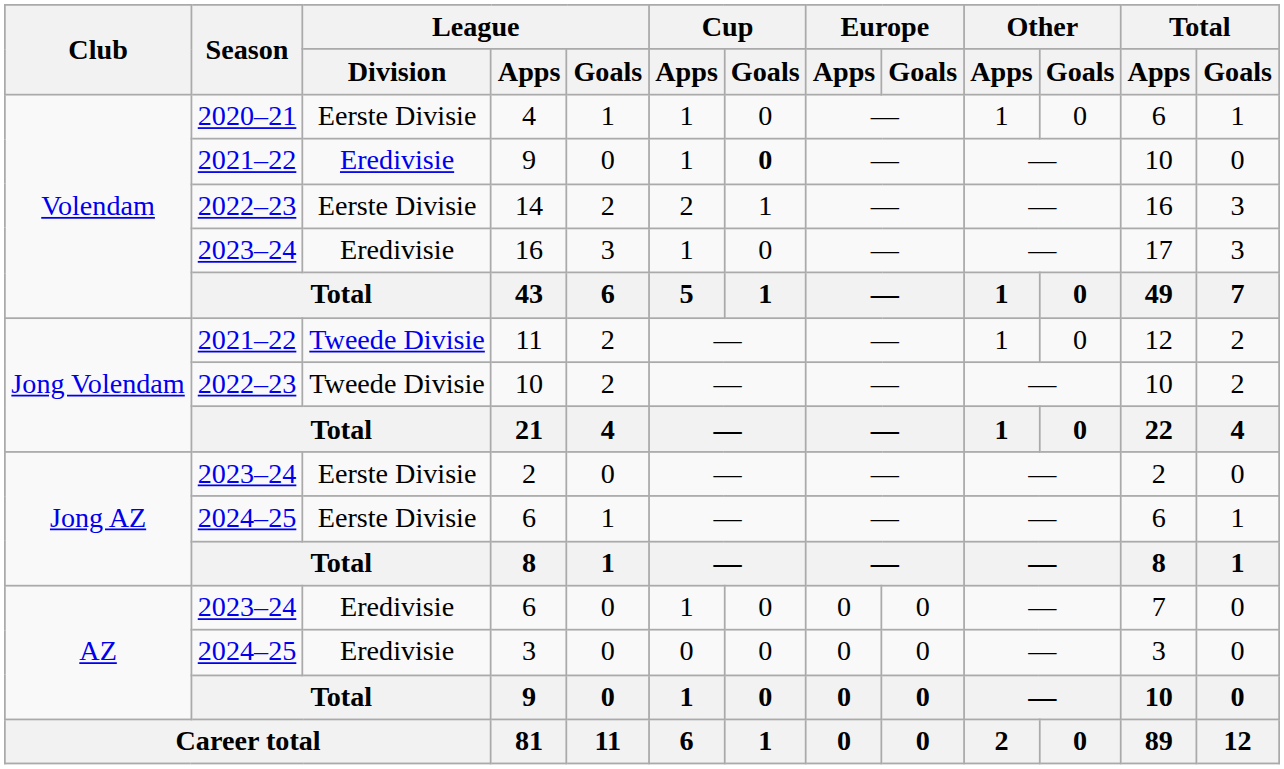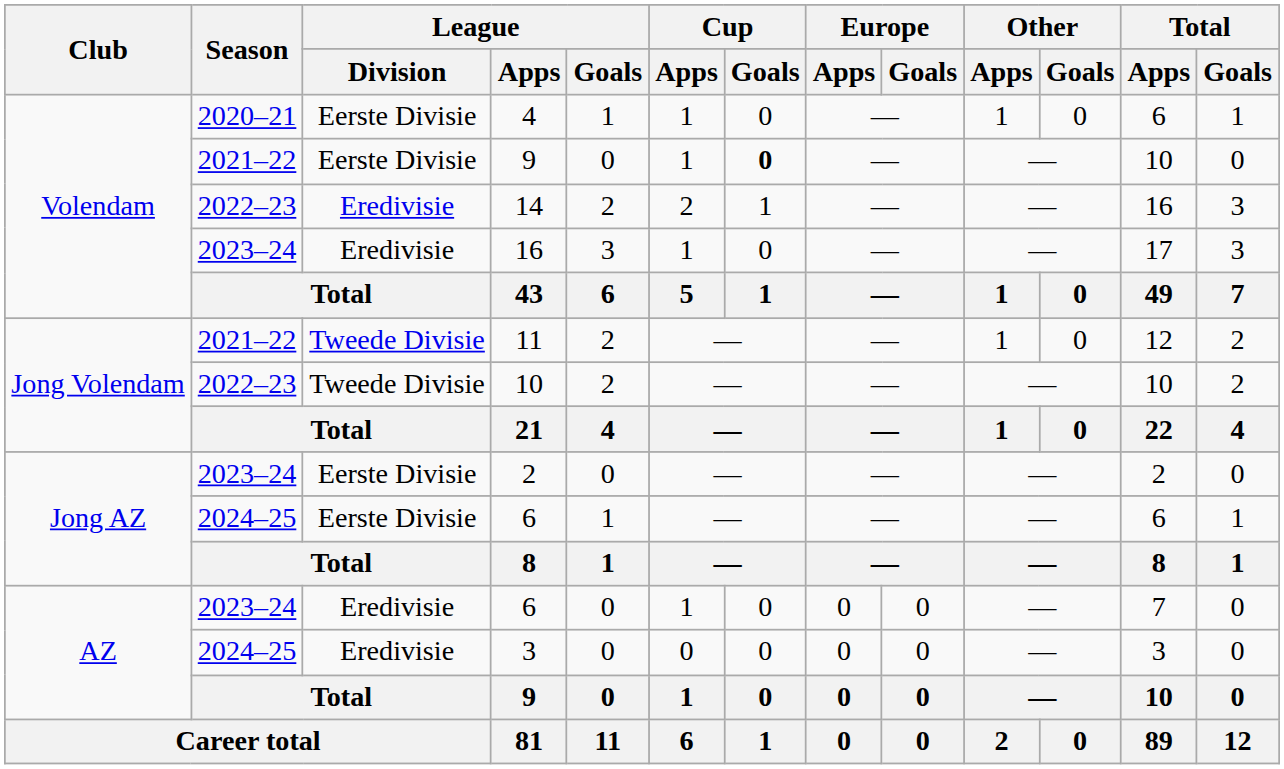 <table class="wikitable" style="text-align:center">
 <tr>
 <th rowspan="2">Club</th>
 <th rowspan="2">Season</th>
 <th colspan="3">League</th>
 <th colspan="2">Cup</th>
 <th colspan="2">Europe</th>
 <th colspan="2">Other</th>
 <th colspan="2">Total</th>
 </tr>
 <tr>
 <th>Division</th>
 <th>Apps</th>
 <th>Goals</th>
 <th>Apps</th>
 <th>Goals</th>
 <th>Apps</th>
 <th>Goals</th>
 <th>Apps</th>
 <th>Goals</th>
 <th>Apps</th>
 <th>Goals</th>
 </tr>
 <tr>
 <td rowspan="5"><a href='#'>Volendam</a></td>
 <td><a href='#'>2020–21</a></td>
 <td>Eerste Divisie</td>
 <td>4</td>
 <td>1</td>
 <td>1</td>
 <td>0</td>
 <td colspan="2">—</td>
 <td>1</td>
 <td>0</td>
 <td>6</td>
 <td>1</td>
 </tr>
 <tr>
 <td><a href='#'>2021–22</a></td>
-<td><a href='#'>Eredivisie</a></td>
+<td>Eerste Divisie</td>
 <td>9</td>
 <td>0</td>
 <td>1</td>
 <td><strong>0</strong></td>
 <td colspan="2">—</td>
 <td colspan="2">—</td>
 <td>10</td>
 <td>0</td>
 </tr>
 <tr>
 <td><a href='#'>2022–23</a></td>
-<td>Eerste Divisie</td>
+<td><a href='#'>Eredivisie</a></td>
 <td>14</td>
 <td>2</td>
 <td>2</td>
 <td>1</td>
 <td colspan="2">—</td>
 <td colspan="2">—</td>
 <td>16</td>
 <td>3</td>
 </tr>
 <tr>
 <td><a href='#'>2023–24</a></td>
 <td>Eredivisie</td>
 <td>16</td>
 <td>3</td>
 <td>1</td>
 <td>0</td>
 <td colspan="2">—</td>
 <td colspan="2">—</td>
 <td>17</td>
 <td>3</td>
 </tr>
 <tr>
 <th colspan="2">Total</th>
 <th>43</th>
 <th>6</th>
 <th>5</th>
 <th>1</th>
 <th colspan="2">—</th>
 <th>1</th>
 <th>0</th>
 <th>49</th>
 <th>7</th>
 </tr>
 <tr>
 <td rowspan="3"><a href='#'>Jong Volendam</a></td>
 <td><a href='#'>2021–22</a></td>
 <td><a href='#'>Tweede Divisie</a></td>
 <td>11</td>
 <td>2</td>
 <td colspan="2">—</td>
 <td colspan="2">—</td>
 <td>1</td>
 <td>0</td>
 <td>12</td>
 <td>2</td>
 </tr>
 <tr>
 <td><a href='#'>2022–23</a></td>
 <td>Tweede Divisie</td>
 <td>10</td>
 <td>2</td>
 <td colspan="2">—</td>
 <td colspan="2">—</td>
 <td colspan="2">—</td>
 <td>10</td>
 <td>2</td>
 </tr>
 <tr>
 <th colspan="2">Total</th>
 <th>21</th>
 <th>4</th>
 <th colspan="2">—</th>
 <th colspan="2">—</th>
 <th>1</th>
 <th>0</th>
 <th>22</th>
 <th>4</th>
 </tr>
 <tr>
 <td rowspan="3"><a href='#'>Jong AZ</a></td>
 <td><a href='#'>2023–24</a></td>
 <td>Eerste Divisie</td>
 <td>2</td>
 <td>0</td>
 <td colspan="2">—</td>
 <td colspan="2">—</td>
 <td colspan="2">—</td>
 <td>2</td>
 <td>0</td>
 </tr>
 <tr>
 <td><a href='#'>2024–25</a></td>
 <td>Eerste Divisie</td>
 <td>6</td>
 <td>1</td>
 <td colspan="2">—</td>
 <td colspan="2">—</td>
 <td colspan="2">—</td>
 <td>6</td>
 <td>1</td>
 </tr>
 <tr>
 <th colspan="2">Total</th>
 <th>8</th>
 <th>1</th>
 <th colspan="2">—</th>
 <th colspan="2">—</th>
 <th colspan="2">—</th>
 <th>8</th>
 <th>1</th>
 </tr>
 <tr>
 <td rowspan="3"><a href='#'>AZ</a></td>
 <td><a href='#'>2023–24</a></td>
 <td>Eredivisie</td>
 <td>6</td>
 <td>0</td>
 <td>1</td>
 <td>0</td>
 <td>0</td>
 <td>0</td>
 <td colspan="2">—</td>
 <td>7</td>
 <td>0</td>
 </tr>
 <tr>
 <td><a href='#'>2024–25</a></td>
 <td>Eredivisie</td>
 <td>3</td>
 <td>0</td>
 <td>0</td>
 <td>0</td>
 <td>0</td>
 <td>0</td>
 <td colspan="2">—</td>
 <td>3</td>
 <td>0</td>
 </tr>
 <tr>
 <th colspan="2">Total</th>
 <th>9</th>
 <th>0</th>
 <th>1</th>
 <th>0</th>
 <th>0</th>
 <th>0</th>
 <th colspan="2">—</th>
 <th>10</th>
 <th>0</th>
 </tr>
 <tr>
 <th colspan="3">Career total</th>
 <th>81</th>
 <th>11</th>
 <th>6</th>
 <th>1</th>
 <th>0</th>
 <th>0</th>
 <th>2</th>
 <th>0</th>
 <th>89</th>
 <th>12</th>
 </tr>
 </table>
